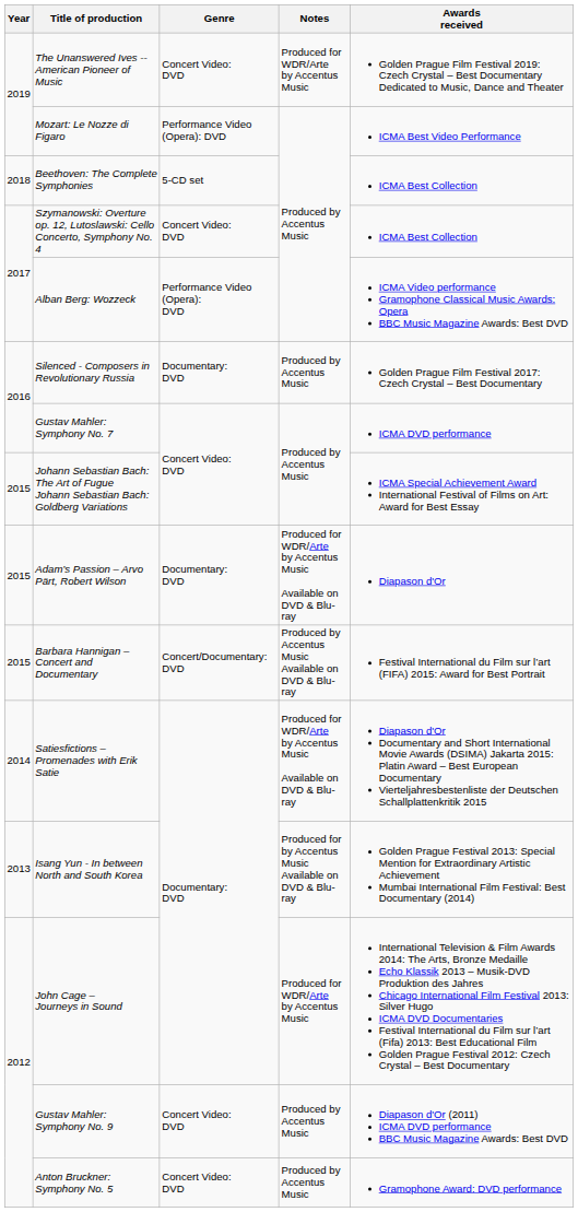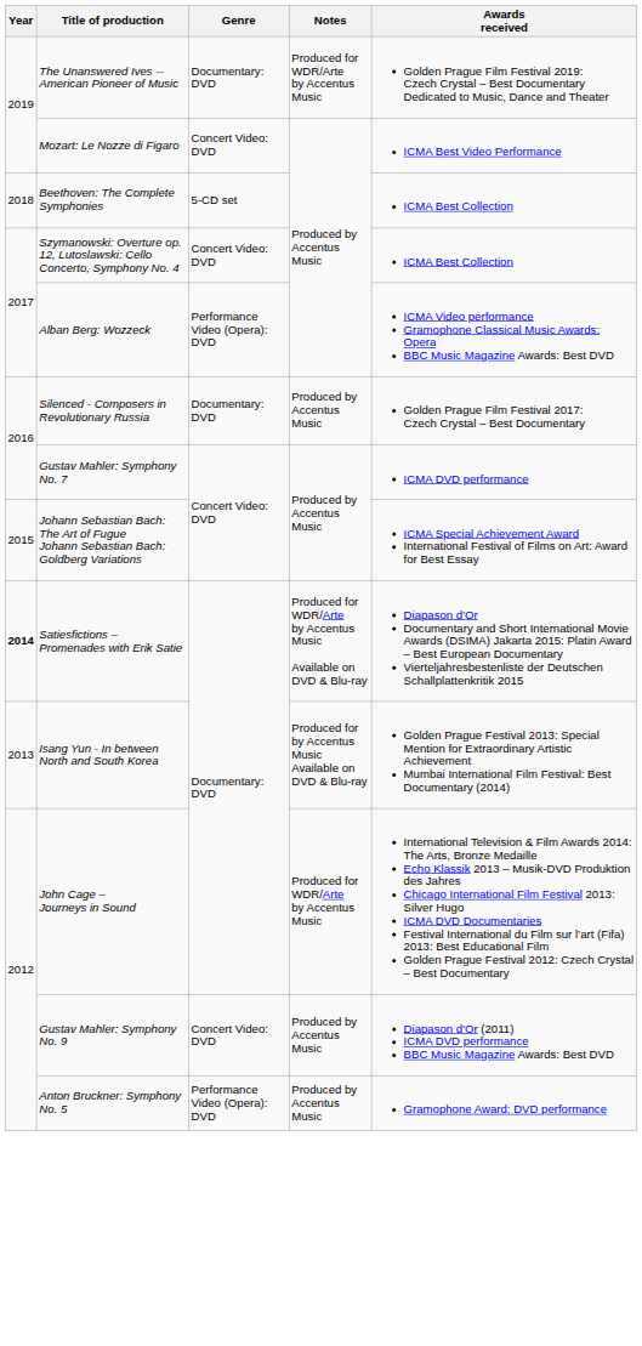 <table class="wikitable">
 <tr>
 <th>Year</th>
 <th>Title of production</th>
 <th>Genre</th>
 <th>Notes</th>
 <th>Awards<br>received</th>
 </tr>
 <tr>
 <td rowspan="2">2019</td>
 <td><em>The Unanswered Ives -- American Pioneer of Music</em></td>
-<td>Concert Video:<br>DVD</td>
+<td>Documentary:<br>DVD</td>
 <td>Produced for WDR/Arte<br>by Accentus Music</td>
 <td><br><ul><li>Golden Prague Film Festival 2019:<br>Czech Crystal – Best Documentary<br>Dedicated to Music, Dance and Theater</li></ul></td>
 </tr>
 <tr>
 <td><em>Mozart: Le Nozze di Figaro</em></td>
-<td>Performance Video (Opera): DVD</td>
+<td>Concert Video:<br>DVD</td>
 <td rowspan="4">Produced by Accentus Music</td>
 <td><br><ul><li><a href='#'>ICMA Best Video Performance</a></li></ul></td>
 </tr>
 <tr>
 <td>2018</td>
 <td><em>Beethoven: The Complete Symphonies</em></td>
 <td>5-CD set</td>
 <td><br><ul><li><a href='#'>ICMA Best Collection</a></li></ul></td>
 </tr>
 <tr>
 <td rowspan="2">2017</td>
 <td><em>Szymanowski: Overture op. 12, Lutoslawski: Cello Concerto, Symphony No. 4</em></td>
 <td>Concert Video:<br>DVD</td>
 <td><br><ul><li><a href='#'>ICMA Best Collection</a></li></ul></td>
 </tr>
 <tr>
 <td><em>Alban Berg: Wozzeck</em></td>
 <td>Performance Video (Opera):<br>DVD</td>
 <td><br><ul><li><a href='#'>ICMA Video performance</a></li><li><a href='#'>Gramophone Classical Music Awards: Opera</a></li><li><a href='#'>BBC Music Magazine</a> Awards: Best DVD</li></ul></td>
 </tr>
 <tr>
 <td rowspan="2">2016</td>
 <td><em>Silenced - Composers in Revolutionary Russia</em></td>
 <td>Documentary:<br>DVD</td>
 <td>Produced by Accentus Music</td>
 <td><br><ul><li>Golden Prague Film Festival 2017:<br>Czech Crystal – Best Documentary</li></ul></td>
 </tr>
 <tr>
 <td><em>Gustav Mahler: Symphony No. 7</em></td>
 <td rowspan="2">Concert Video:<br>DVD</td>
 <td rowspan="2">Produced by Accentus Music</td>
 <td><br><ul><li><a href='#'>ICMA DVD performance</a></li></ul></td>
 </tr>
 <tr>
 <td>2015</td>
 <td><em>Johann Sebastian Bach: The Art of Fugue</em><br><em>Johann Sebastian Bach: Goldberg Variations</em></td>
 <td><br><ul><li><a href='#'>ICMA Special Achievement Award</a></li><li>International Festival of Films on Art: Award for Best Essay</li></ul></td>
 </tr>
 <tr>
-<td>2015</td>
-<td><em>Adam’s Passion – Arvo Pärt, Robert Wilson</em></td>
-<td>Documentary:<br>DVD</td>
-<td>Produced for WDR/<a href='#'>Arte</a><br>by Accentus Music<br><br>Available on<br>DVD & Blu-ray</td>
-<td><br><ul><li><a href='#'>Diapason d'Or</a></li></ul></td>
-</tr>
-<tr>
-<td>2015</td>
-<td><em>Barbara Hannigan – Concert and Documentary</em></td>
-<td>Concert/Documentary:<br>DVD</td>
-<td>Produced by Accentus Music<br>Available on<br>DVD & Blu-ray</td>
-<td><br><ul><li>Festival International du Film sur l’art (FIFA) 2015: Award for Best Portrait</li></ul></td>
-</tr>
-<tr>
-<td>2014</td>
+<td><strong>2014</strong></td>
 <td><em>Satiesfictions –<br>Promenades with Erik Satie</em></td>
 <td rowspan="3">Documentary:<br>DVD</td>
 <td>Produced for WDR/<a href='#'>Arte</a><br>by Accentus Music<br><br>Available on<br>DVD & Blu-ray</td>
 <td><br><ul><li><a href='#'>Diapason d'Or</a></li><li>Documentary and Short International Movie Awards (DSIMA) Jakarta 2015: Platin Award – Best European Documentary</li><li>Vierteljahresbestenliste der Deutschen Schallplattenkritik 2015</li></ul></td>
 </tr>
 <tr>
 <td>2013</td>
 <td><em>Isang Yun - In between North and South Korea</em></td>
 <td>Produced for by Accentus Music<br>Available on<br>DVD & Blu-ray</td>
 <td><br><ul><li>Golden Prague Festival 2013: Special Mention for Extraordinary Artistic Achievement</li><li>Mumbai International Film Festival: Best Documentary (2014)</li></ul></td>
 </tr>
 <tr>
 <td rowspan="3">2012</td>
 <td><em>John Cage –<br>Journeys in Sound</em></td>
 <td>Produced for WDR/<a href='#'>Arte</a><br>by Accentus Music<br></td>
 <td><br><ul><li>International Television & Film Awards 2014: The Arts, Bronze Medaille</li><li><a href='#'>Echo Klassik</a> 2013 – Musik-DVD Produktion des Jahres</li><li><a href='#'>Chicago International Film Festival</a> 2013: Silver Hugo</li><li><a href='#'>ICMA DVD Documentaries</a></li><li>Festival International du Film sur l’art (Fifa) 2013: Best Educational Film</li><li>Golden Prague Festival 2012: Czech Crystal – Best Documentary</li></ul></td>
 </tr>
 <tr>
 <td><em>Gustav Mahler: Symphony No. 9</em></td>
 <td>Concert Video:<br>DVD</td>
 <td>Produced by Accentus Music</td>
 <td><br><ul><li><a href='#'>Diapason d'Or</a> (2011)</li><li><a href='#'>ICMA DVD performance</a></li><li><a href='#'>BBC Music Magazine</a> Awards: Best DVD</li></ul></td>
 </tr>
 <tr>
 <td><em>Anton Bruckner: Symphony No. 5</em></td>
-<td>Concert Video:<br>DVD</td>
+<td>Performance Video (Opera): DVD</td>
 <td>Produced by Accentus Music</td>
 <td><br><ul><li><a href='#'>Gramophone Award: DVD performance</a></li></ul></td>
 </tr>
 </table>
